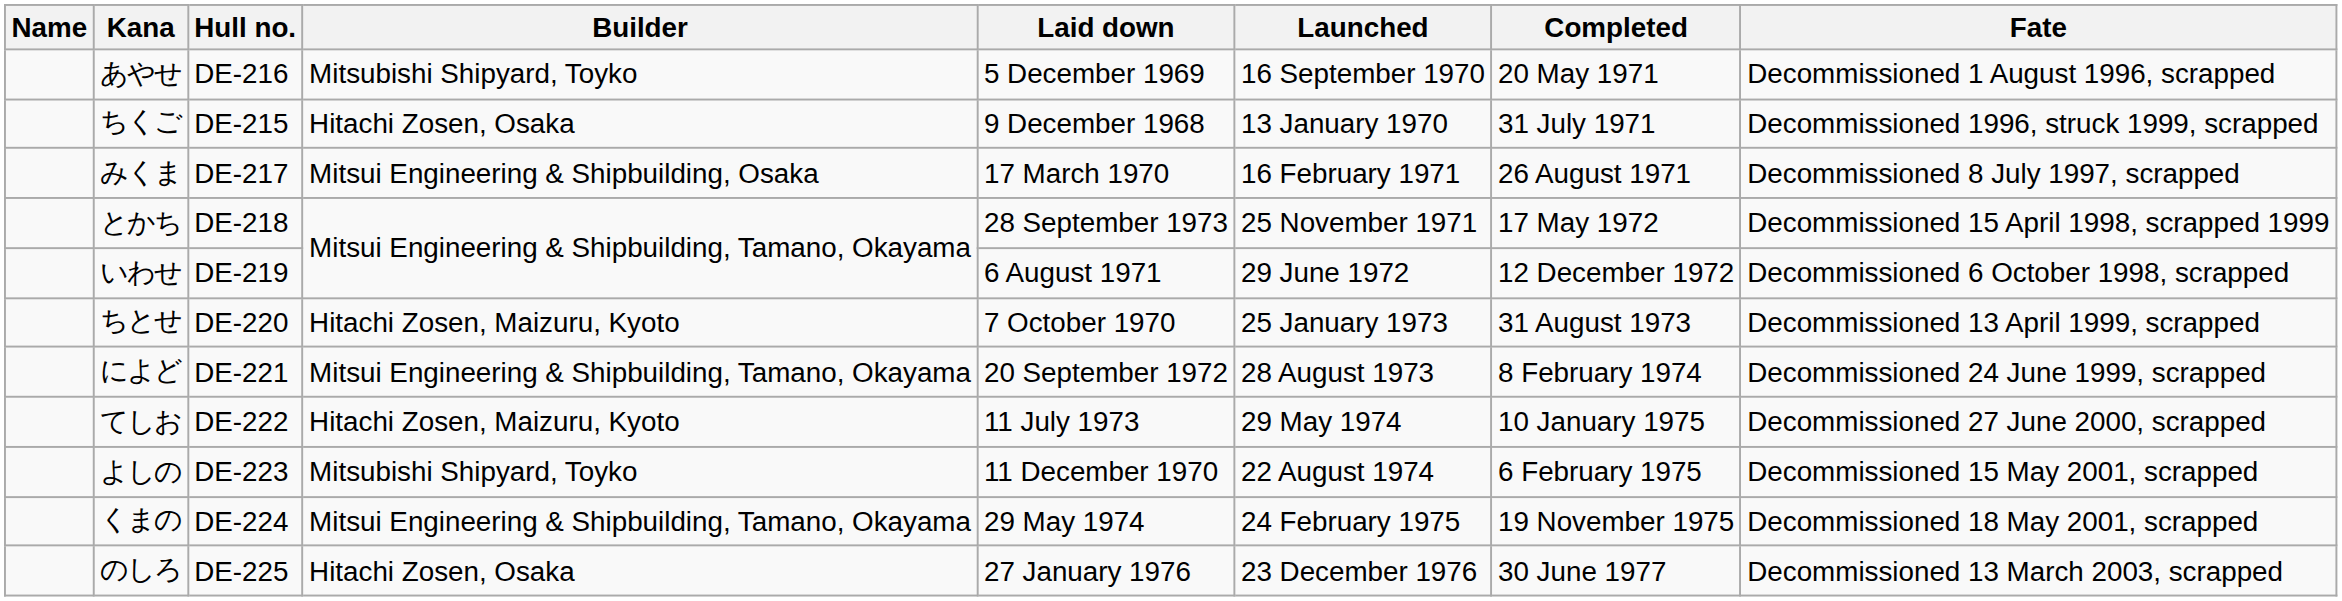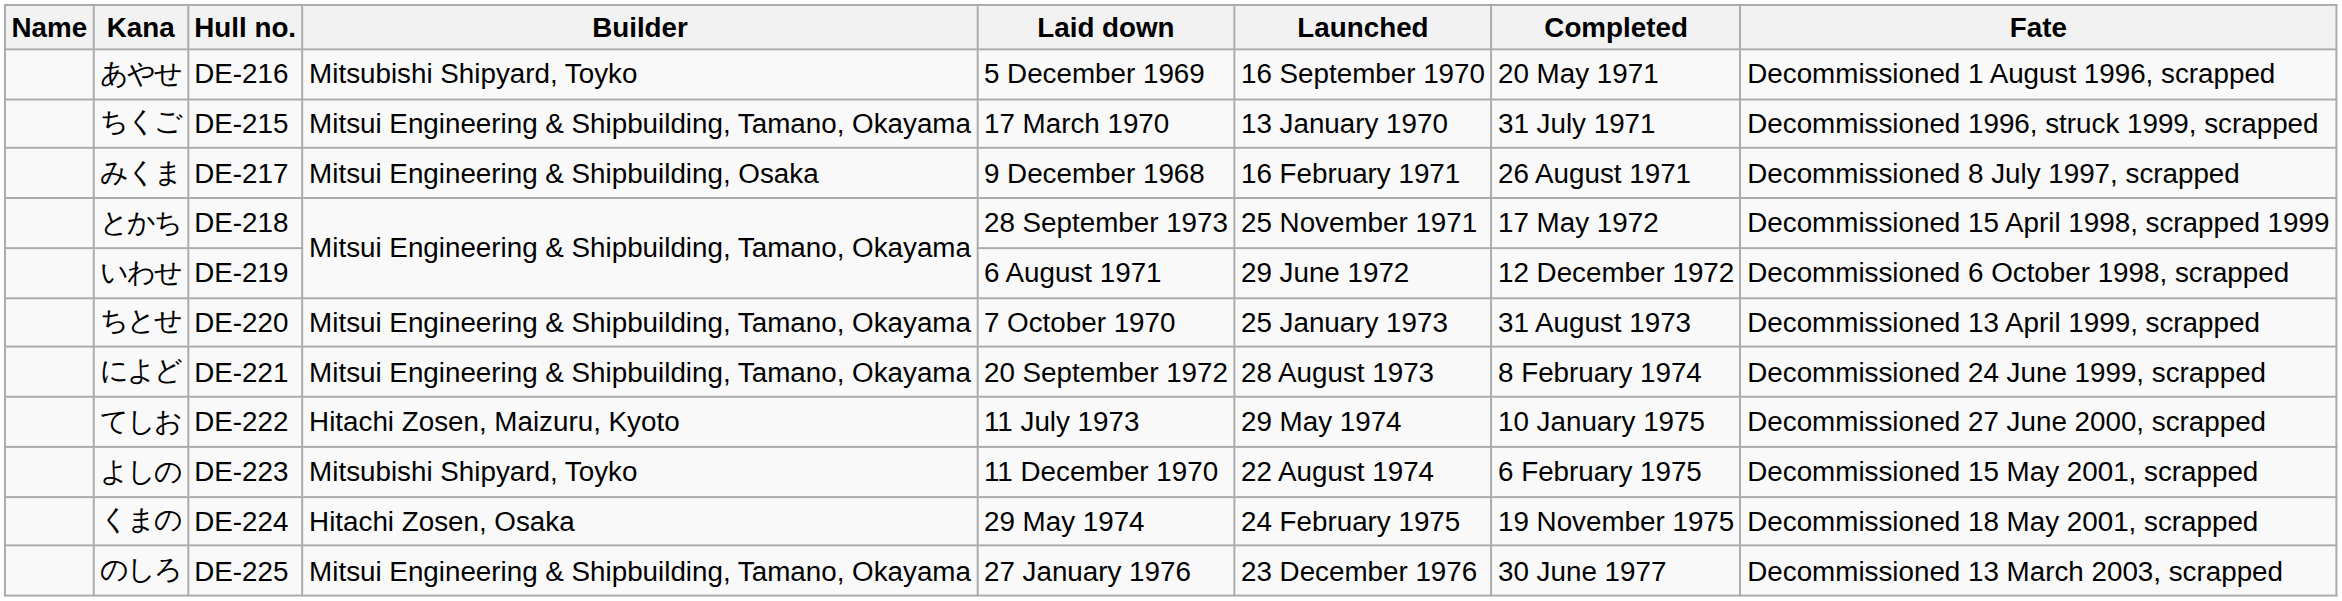 <table class="wikitable" style="font-size:90%;">
 <tr>
 <th>Name</th>
 <th>Kana</th>
 <th>Hull no.</th>
 <th>Builder</th>
 <th>Laid down</th>
 <th>Launched</th>
 <th>Completed</th>
 <th>Fate</th>
 </tr>
 <tr>
 <td></td>
 <td>あやせ</td>
 <td>DE-216</td>
 <td>Mitsubishi Shipyard, Toyko</td>
 <td>5 December 1969</td>
 <td>16 September 1970</td>
 <td>20 May 1971</td>
 <td>Decommissioned 1 August 1996, scrapped</td>
 </tr>
 <tr>
 <td></td>
 <td>ちくご</td>
 <td>DE-215</td>
-<td>Hitachi Zosen, Osaka</td>
-<td>9 December 1968</td>
+<td>Mitsui Engineering & Shipbuilding, Tamano, Okayama</td>
+<td>17 March 1970</td>
 <td>13 January 1970</td>
 <td>31 July 1971</td>
 <td>Decommissioned 1996, struck 1999, scrapped</td>
 </tr>
 <tr>
 <td></td>
 <td>みくま</td>
 <td>DE-217</td>
 <td>Mitsui Engineering & Shipbuilding, Osaka</td>
-<td>17 March 1970</td>
+<td>9 December 1968</td>
 <td>16 February 1971</td>
 <td>26 August 1971</td>
 <td>Decommissioned 8 July 1997, scrapped</td>
 </tr>
 <tr>
 <td></td>
 <td>とかち</td>
 <td>DE-218</td>
 <td rowspan="2">Mitsui Engineering & Shipbuilding, Tamano, Okayama</td>
 <td>28 September 1973</td>
 <td>25 November 1971</td>
 <td>17 May 1972</td>
 <td>Decommissioned 15 April 1998, scrapped 1999</td>
 </tr>
 <tr>
 <td></td>
 <td>いわせ</td>
 <td>DE-219</td>
 <td>6 August 1971</td>
 <td>29 June 1972</td>
 <td>12 December 1972</td>
 <td>Decommissioned 6 October 1998, scrapped</td>
 </tr>
 <tr>
 <td></td>
 <td>ちとせ</td>
 <td>DE-220</td>
-<td>Hitachi Zosen, Maizuru, Kyoto</td>
+<td>Mitsui Engineering & Shipbuilding, Tamano, Okayama</td>
 <td>7 October 1970</td>
 <td>25 January 1973</td>
 <td>31 August 1973</td>
 <td>Decommissioned 13 April 1999, scrapped</td>
 </tr>
 <tr>
 <td></td>
 <td>によど</td>
 <td>DE-221</td>
 <td>Mitsui Engineering & Shipbuilding, Tamano, Okayama</td>
 <td>20 September 1972</td>
 <td>28 August 1973</td>
 <td>8 February 1974</td>
 <td>Decommissioned 24 June 1999, scrapped</td>
 </tr>
 <tr>
 <td></td>
 <td>てしお</td>
 <td>DE-222</td>
 <td>Hitachi Zosen, Maizuru, Kyoto</td>
 <td>11 July 1973</td>
 <td>29 May 1974</td>
 <td>10 January 1975</td>
 <td>Decommissioned 27 June 2000, scrapped</td>
 </tr>
 <tr>
 <td></td>
 <td>よしの</td>
 <td>DE-223</td>
 <td>Mitsubishi Shipyard, Toyko</td>
 <td>11 December 1970</td>
 <td>22 August 1974</td>
 <td>6 February 1975</td>
 <td>Decommissioned 15 May 2001, scrapped</td>
 </tr>
 <tr>
 <td></td>
 <td>くまの</td>
 <td>DE-224</td>
-<td>Mitsui Engineering & Shipbuilding, Tamano, Okayama</td>
+<td>Hitachi Zosen, Osaka</td>
 <td>29 May 1974</td>
 <td>24 February 1975</td>
 <td>19 November 1975</td>
 <td>Decommissioned 18 May 2001, scrapped</td>
 </tr>
 <tr>
 <td></td>
 <td>のしろ</td>
 <td>DE-225</td>
-<td>Hitachi Zosen, Osaka</td>
+<td>Mitsui Engineering & Shipbuilding, Tamano, Okayama</td>
 <td>27 January 1976</td>
 <td>23 December 1976</td>
 <td>30 June 1977</td>
 <td>Decommissioned 13 March 2003, scrapped</td>
 </tr>
 </table>
